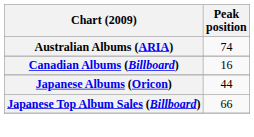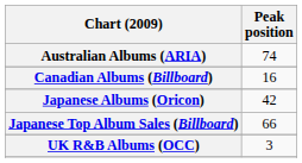 <table class="wikitable sortable plainrowheaders" style="text-align:center">
 <tr>
 <th scope="col">Chart (2009)</th>
 <th scope="col">Peak<br> position</th>
 </tr>
 <tr>
 <th scope="row">Australian Albums (<a href='#'>ARIA</a>)</th>
 <td>74</td>
 </tr>
 <tr>
 </tr>
 <tr>
 </tr>
 <tr>
 </tr>
 <tr>
 <th scope="row"><a href='#'>Canadian Albums</a> (<em><a href='#'>Billboard</a></em>)</th>
 <td>16</td>
 </tr>
 <tr>
 </tr>
 <tr>
 <th scope="row"><a href='#'>Japanese Albums</a> (<a href='#'>Oricon</a>)</th>
-<td>44</td>
+<td>42</td>
 </tr>
 <tr>
 <th scope="row"><a href='#'>Japanese Top Album Sales</a> (<em><a href='#'>Billboard</a></em>)</th>
 <td>66</td>
 </tr>
 <tr>
 </tr>
 <tr>
 </tr>
 <tr>
 </tr>
 <tr>
+<th scope="row"><a href='#'>UK R&B Albums</a> (<a href='#'>OCC</a>)</th>
+<td>3</td>
+</tr>
+<tr>
 </tr>
 <tr>
 </tr>
 <tr>
 </tr>
 <tr>
 </tr>
 </table>
